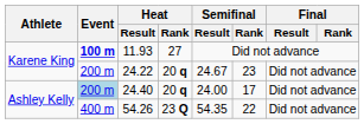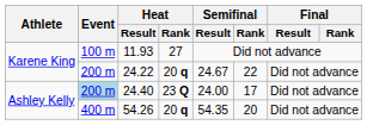 <table class=wikitable style="font-size:90%">
 <tr>
 <th rowspan="2">Athlete</th>
 <th rowspan="2">Event</th>
 <th colspan="2">Heat</th>
 <th colspan="2">Semifinal</th>
 <th colspan="2">Final</th>
 </tr>
 <tr style="font-size:95%">
 <th>Result</th>
 <th>Rank</th>
 <th>Result</th>
 <th>Rank</th>
 <th>Result</th>
 <th>Rank</th>
 </tr>
 <tr align=center>
 <td align=left rowspan=2><a href='#'>Karene King</a></td>
-<td align=left><strong><a href='#'>100 m</a></strong></td>
+<td align=left><a href='#'>100 m</a></td>
 <td>11.93</td>
 <td>27</td>
 <td colspan=4>Did not advance</td>
 </tr>
 <tr align=center>
 <td align=left><a href='#'>200 m</a></td>
 <td>24.22</td>
 <td>20 <strong>q</strong></td>
 <td>24.67</td>
-<td>23</td>
+<td>22</td>
 <td colspan=2>Did not advance</td>
 </tr>
 <tr align=center>
 <td align=left rowspan="2"><a href='#'>Ashley Kelly</a></td>
 <td align=left style="background: lightblue;"><a href='#'>200 m</a></td>
 <td>24.40</td>
-<td>20 <strong>q</strong></td>
+<td>23 <strong>Q</strong></td>
 <td>24.00</td>
 <td>17</td>
 <td colspan=2>Did not advance</td>
 </tr>
 <tr align=center>
 <td align=left><a href='#'>400 m</a></td>
 <td>54.26</td>
-<td>23 <strong>Q</strong></td>
+<td>20 <strong>q</strong></td>
 <td>54.35</td>
-<td>22</td>
+<td>20</td>
 <td colspan=2>Did not advance</td>
 </tr>
 </table>
